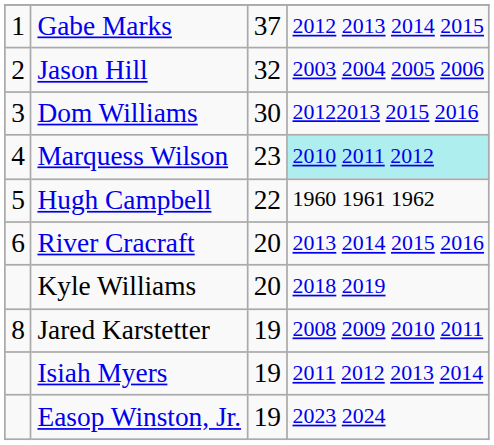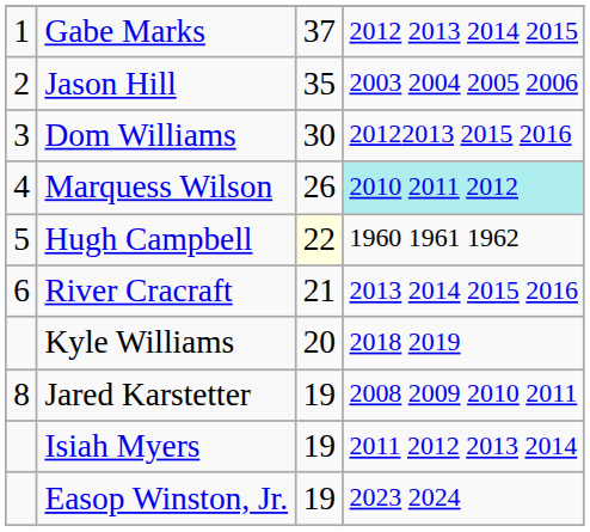 <table class="wikitable">
 <tr>
 </tr>
 <tr>
 <td>1</td>
 <td><a href='#'>Gabe Marks</a></td>
 <td>37</td>
 <td style="font-size:80%;"><a href='#'>2012</a> <a href='#'>2013</a> <a href='#'>2014</a> <a href='#'>2015</a></td>
 </tr>
 <tr>
 <td>2</td>
 <td><a href='#'>Jason Hill</a></td>
-<td>32</td>
+<td>35</td>
 <td style="font-size:80%;"><a href='#'>2003</a> <a href='#'>2004</a> <a href='#'>2005</a> <a href='#'>2006</a></td>
 </tr>
 <tr>
 <td>3</td>
 <td><a href='#'>Dom Williams</a></td>
 <td>30</td>
 <td style="font-size:80%;"><a href='#'>2012</a><a href='#'>2013</a> <a href='#'>2015</a> <a href='#'>2016</a></td>
 </tr>
 <tr>
 <td>4</td>
 <td><a href='#'>Marquess Wilson</a></td>
-<td>23</td>
+<td>26</td>
 <td style="background: paleturquoise; font-size:80%;"><a href='#'>2010</a> <a href='#'>2011</a> <a href='#'>2012</a></td>
 </tr>
 <tr>
 <td>5</td>
 <td><a href='#'>Hugh Campbell</a></td>
-<td>22</td>
+<td style="background: lightyellow;">22</td>
 <td style="font-size:80%;">1960 1961 1962</td>
 </tr>
 <tr>
 <td>6</td>
 <td><a href='#'>River Cracraft</a></td>
-<td>20</td>
+<td>21</td>
 <td style="font-size:80%;"><a href='#'>2013</a> <a href='#'>2014</a> <a href='#'>2015</a> <a href='#'>2016</a></td>
 </tr>
 <tr>
 <td></td>
 <td>Kyle Williams</td>
 <td>20</td>
 <td style="font-size:80%;"><a href='#'>2018</a> <a href='#'>2019</a></td>
 </tr>
 <tr>
 <td>8</td>
 <td>Jared Karstetter</td>
 <td>19</td>
 <td style="font-size:80%;"><a href='#'>2008</a> <a href='#'>2009</a> <a href='#'>2010</a> <a href='#'>2011</a></td>
 </tr>
 <tr>
 <td></td>
 <td><a href='#'>Isiah Myers</a></td>
 <td>19</td>
 <td style="font-size:80%;"><a href='#'>2011</a> <a href='#'>2012</a> <a href='#'>2013</a> <a href='#'>2014</a></td>
 </tr>
 <tr>
 <td></td>
 <td><a href='#'>Easop Winston, Jr.</a></td>
 <td>19</td>
 <td style="font-size:80%;"><a href='#'>2023</a> <a href='#'>2024</a></td>
 </tr>
 </table>
